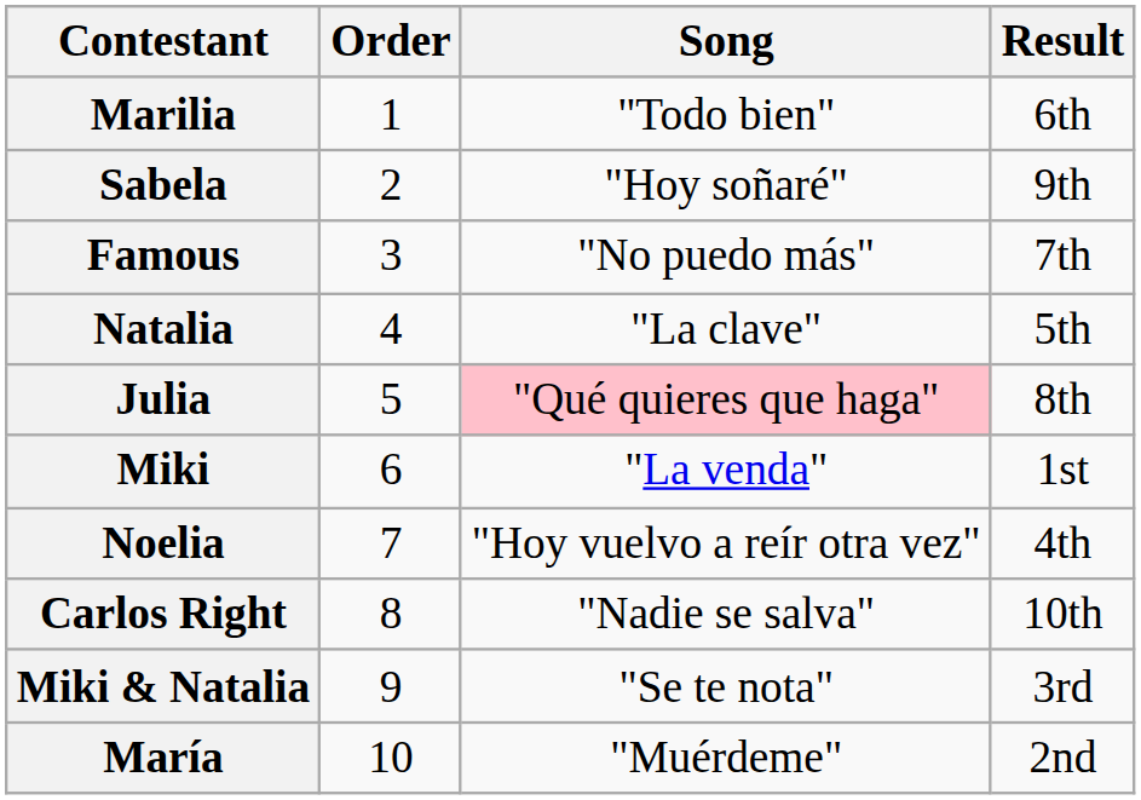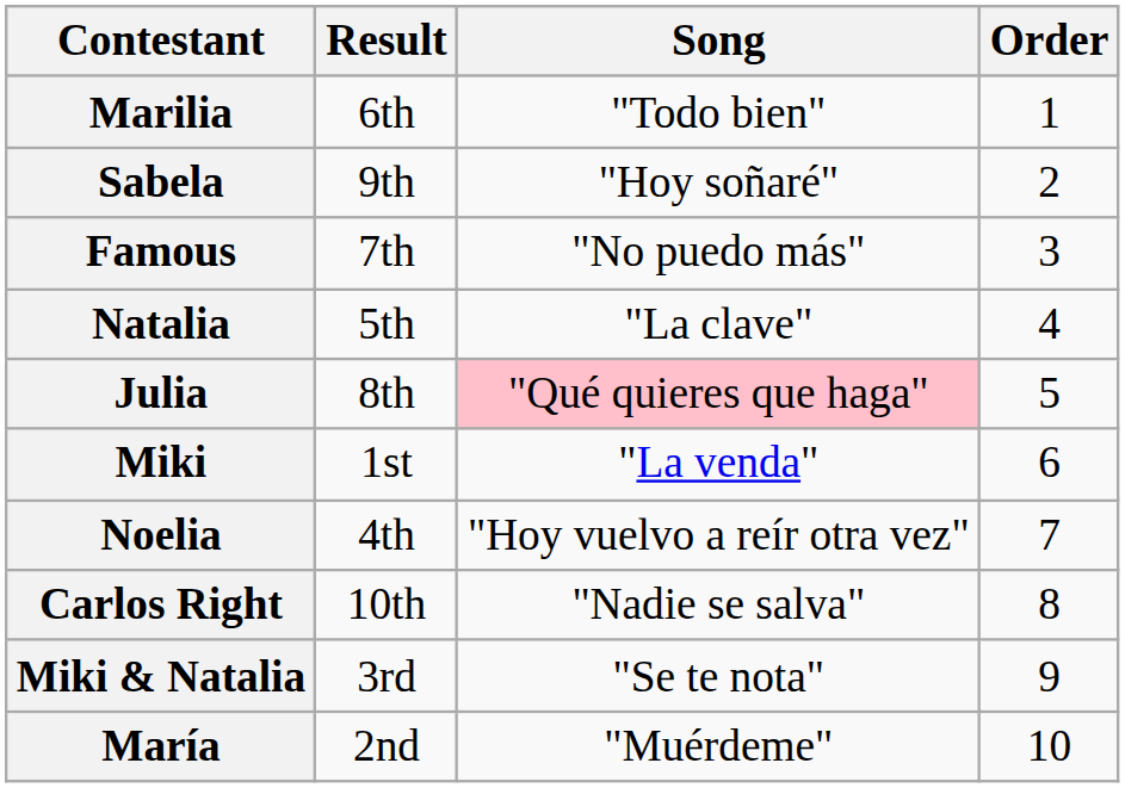 <table class="wikitable plainrowheaders" style="text-align:center;">
 <tr bgcolor="#CCCCCC">
 <th scope="col">Contestant</th>
+<th>Result</th>
+<th>Song</th>
 <th>Order</th>
-<th>Song</th>
-<th>Result</th>
 </tr>
 <tr>
 <th scope="row">Marilia</th>
+<td>6th</td>
+<td>"Todo bien"</td>
 <td>1</td>
-<td>"Todo bien"</td>
-<td>6th</td>
 </tr>
 <tr>
 <th scope="row">Sabela</th>
+<td>9th</td>
+<td>"Hoy soñaré"</td>
 <td>2</td>
-<td>"Hoy soñaré"</td>
-<td>9th</td>
 </tr>
 <tr>
 <th scope="row">Famous</th>
+<td>7th</td>
+<td>"No puedo más"</td>
 <td>3</td>
-<td>"No puedo más"</td>
-<td>7th</td>
 </tr>
 <tr>
 <th scope="row">Natalia</th>
+<td>5th</td>
+<td>"La clave"</td>
 <td>4</td>
-<td>"La clave"</td>
-<td>5th</td>
 </tr>
 <tr>
 <th scope="row">Julia</th>
+<td>8th</td>
+<td style="background: pink;">"Qué quieres que haga"</td>
 <td>5</td>
-<td style="background: pink;">"Qué quieres que haga"</td>
-<td>8th</td>
 </tr>
 <tr>
 <th scope="row">Miki</th>
+<td>1st</td>
+<td>"<a href='#'>La venda</a>"</td>
 <td>6</td>
-<td>"<a href='#'>La venda</a>"</td>
-<td>1st</td>
 </tr>
 <tr>
 <th scope="row">Noelia</th>
+<td>4th</td>
+<td>"Hoy vuelvo a reír otra vez"</td>
 <td>7</td>
-<td>"Hoy vuelvo a reír otra vez"</td>
-<td>4th</td>
 </tr>
 <tr>
 <th scope="row">Carlos Right</th>
+<td>10th</td>
+<td>"Nadie se salva"</td>
 <td>8</td>
-<td>"Nadie se salva"</td>
-<td>10th</td>
 </tr>
 <tr>
 <th scope="row">Miki & Natalia</th>
+<td>3rd</td>
+<td>"Se te nota"</td>
 <td>9</td>
-<td>"Se te nota"</td>
-<td>3rd</td>
 </tr>
 <tr>
 <th scope="row">María</th>
+<td>2nd</td>
+<td>"Muérdeme"</td>
 <td>10</td>
-<td>"Muérdeme"</td>
-<td>2nd</td>
 </tr>
 </table>
